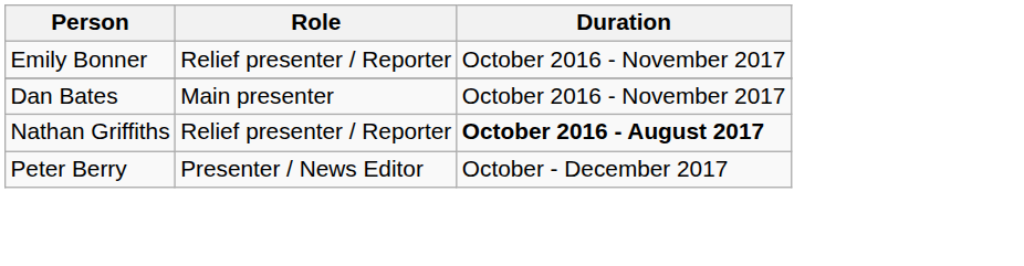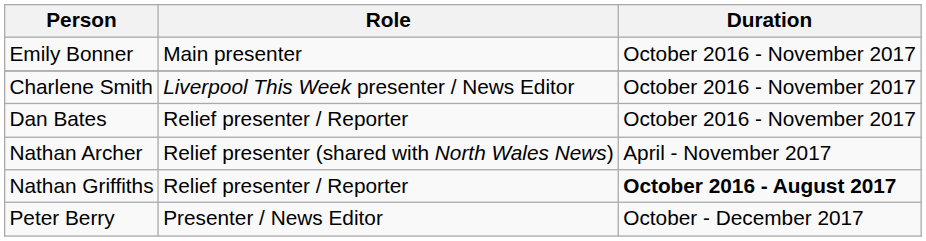 <table class="wikitable">
 <tr>
 <th>Person</th>
 <th>Role</th>
 <th>Duration</th>
 </tr>
 <tr>
 <td>Emily Bonner</td>
-<td>Relief presenter / Reporter</td>
+<td>Main presenter</td>
 <td>October 2016 - November 2017</td>
 </tr>
 <tr>
 </tr>
 <tr>
+<td>Charlene Smith</td>
+<td><em>Liverpool This Week</em> presenter / News Editor</td>
+<td>October 2016 - November 2017</td>
+</tr>
+<tr>
 <td>Dan Bates</td>
-<td>Main presenter</td>
+<td>Relief presenter / Reporter</td>
 <td>October 2016 - November 2017</td>
+</tr>
+<tr>
+<td>Nathan Archer</td>
+<td>Relief presenter (shared with <em>North Wales News</em>)</td>
+<td>April - November 2017</td>
 </tr>
 <tr>
 <td>Nathan Griffiths</td>
 <td>Relief presenter / Reporter</td>
 <td><strong>October 2016 - August 2017</strong></td>
 </tr>
 <tr>
 <td>Peter Berry</td>
 <td>Presenter / News Editor</td>
 <td>October - December 2017</td>
 </tr>
 </table>
